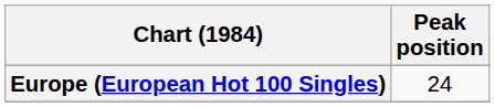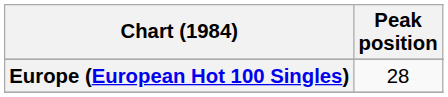 <table class="wikitable sortable plainrowheaders" style="text-align:center">
 <tr>
 <th scope="col">Chart (1984)</th>
 <th scope="col">Peak<br>position</th>
 </tr>
 <tr>
 </tr>
 <tr>
 </tr>
 <tr>
 <th scope="row">Europe (<a href='#'>European Hot 100 Singles</a>)</th>
-<td>24</td>
+<td>28</td>
 </tr>
 <tr>
 </tr>
 <tr>
 </tr>
 <tr>
 </tr>
 <tr>
 </tr>
 </table>
